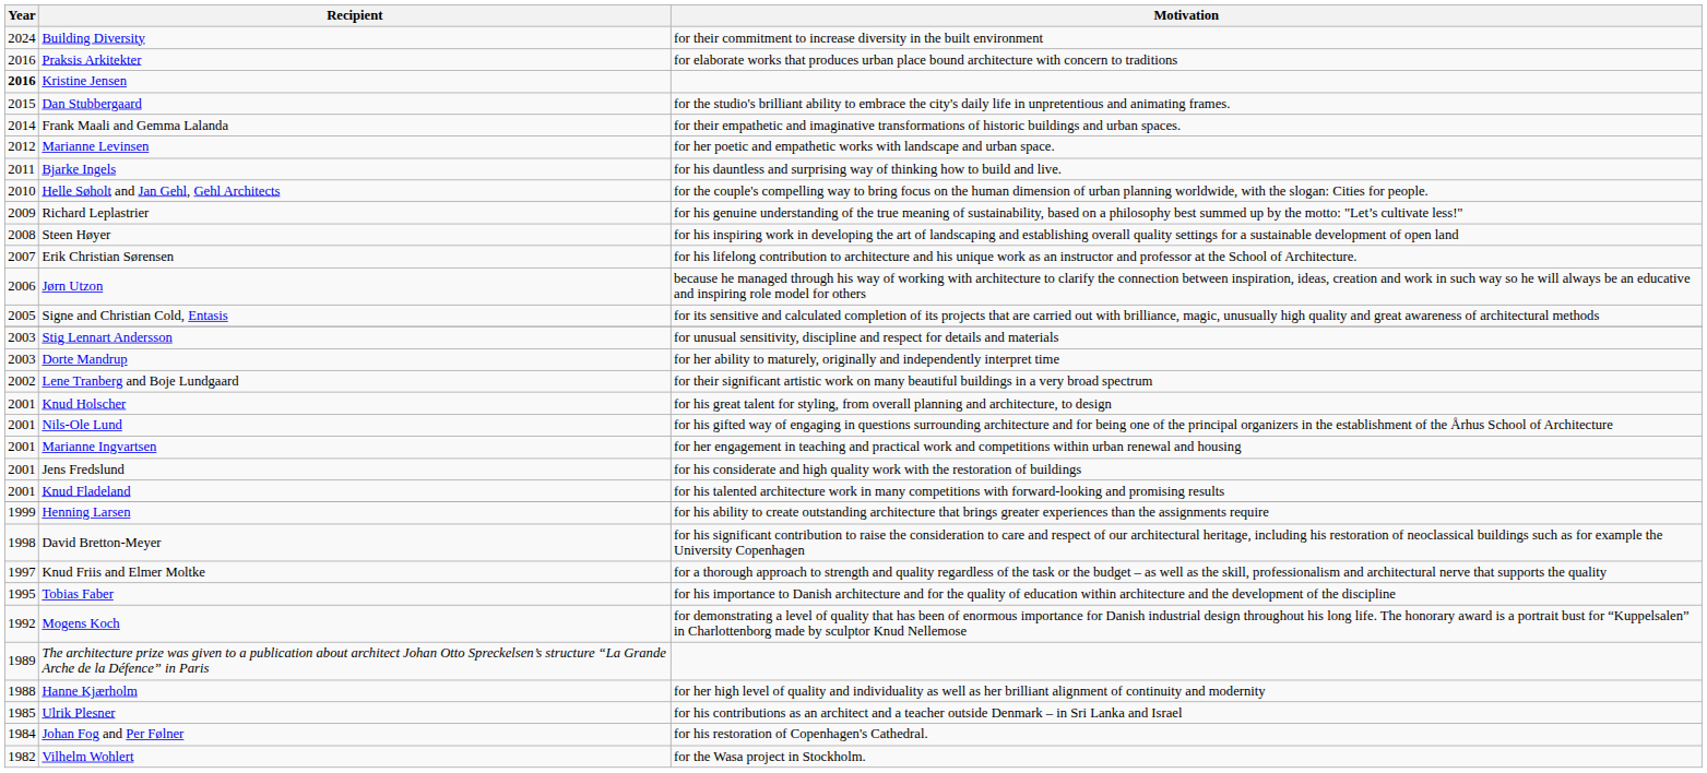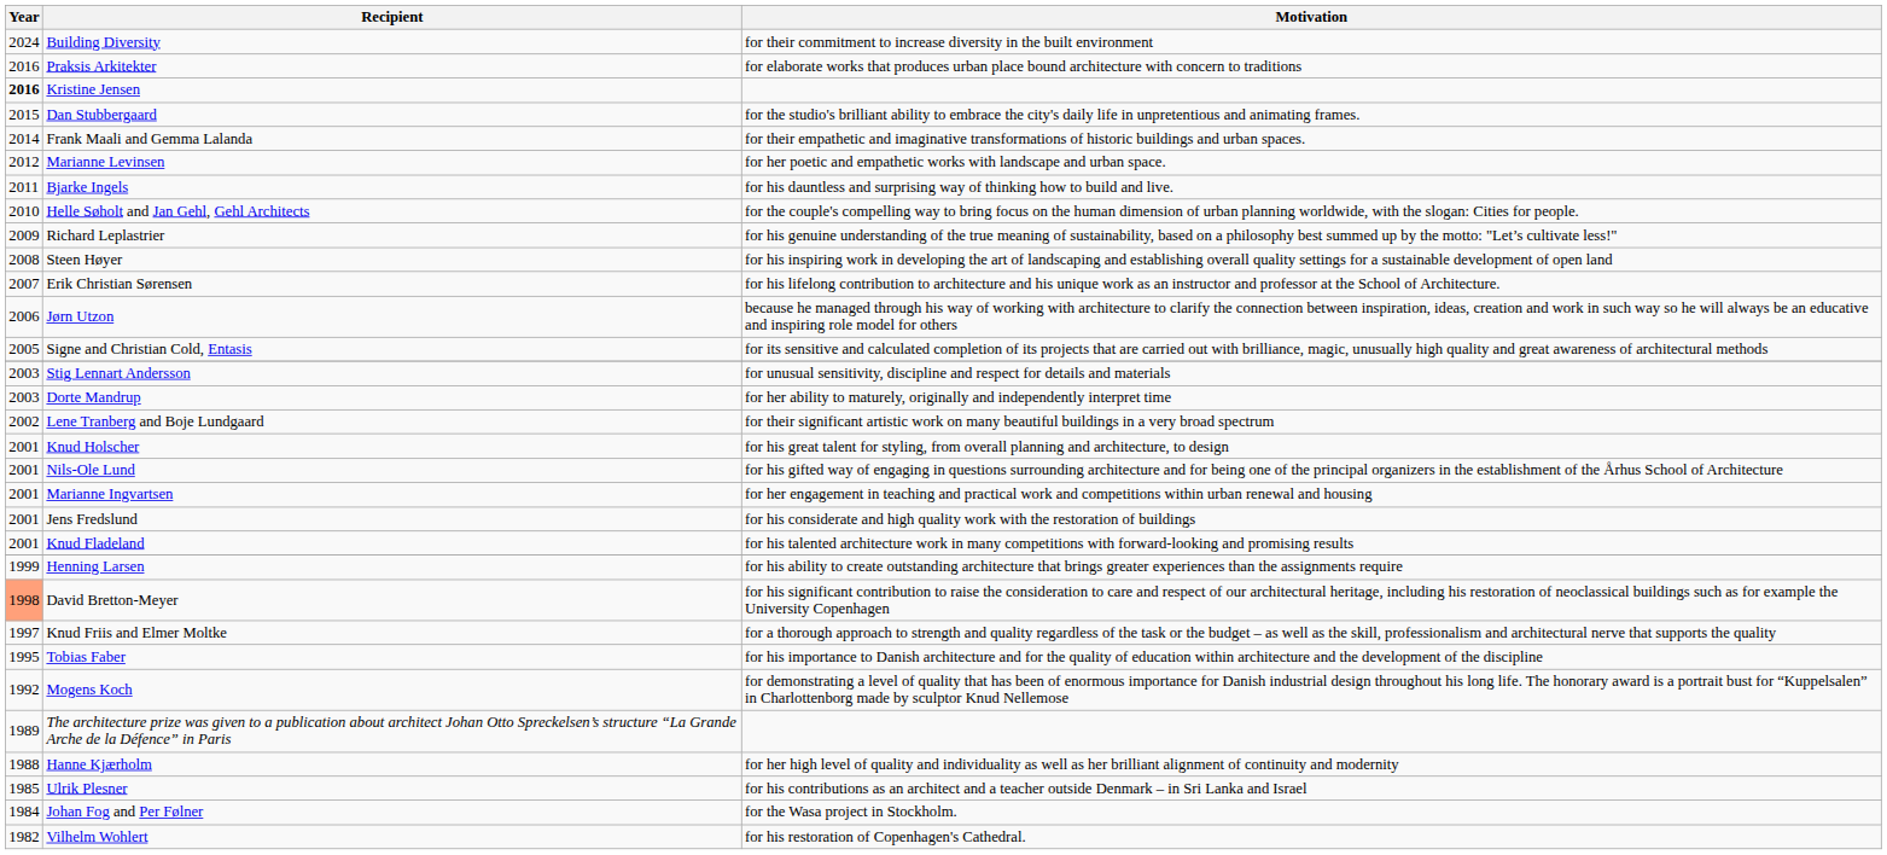 <table class="wikitable">
 <tr>
 <th>Year</th>
 <th>Recipient</th>
 <th>Motivation</th>
 </tr>
 <tr>
 <td>2024</td>
 <td><a href='#'>Building Diversity</a></td>
 <td>for their commitment to increase diversity in the built environment</td>
 </tr>
 <tr>
 <td>2016</td>
 <td><a href='#'>Praksis Arkitekter</a></td>
 <td>for elaborate works that produces urban place bound architecture with concern to traditions</td>
 </tr>
 <tr>
 <td><strong>2016</strong></td>
 <td><a href='#'>Kristine Jensen</a></td>
 <td></td>
 </tr>
 <tr>
 <td>2015</td>
 <td><a href='#'>Dan Stubbergaard</a></td>
 <td>for the studio's brilliant ability to embrace the city's daily life in unpretentious and animating frames.</td>
 </tr>
 <tr>
 <td>2014</td>
 <td>Frank Maali and Gemma Lalanda</td>
 <td>for their empathetic and imaginative transformations of historic buildings and urban spaces.</td>
 </tr>
 <tr>
 <td>2012</td>
 <td><a href='#'>Marianne Levinsen</a></td>
 <td>for her poetic and empathetic works with landscape and urban space.</td>
 </tr>
 <tr>
 <td>2011</td>
 <td><a href='#'>Bjarke Ingels</a></td>
 <td>for his dauntless and surprising way of thinking how to build and live.</td>
 </tr>
 <tr>
 <td>2010</td>
 <td><a href='#'>Helle Søholt</a> and <a href='#'>Jan Gehl</a>, <a href='#'>Gehl Architects</a></td>
 <td>for the couple's compelling way to bring focus on the human dimension of urban planning worldwide, with the slogan: Cities for people.</td>
 </tr>
 <tr>
 <td>2009</td>
 <td>Richard Leplastrier</td>
 <td>for his genuine understanding of the true meaning of sustainability, based on a philosophy best summed up by the motto: "Let’s cultivate less!"</td>
 </tr>
 <tr>
 <td>2008</td>
 <td>Steen Høyer</td>
 <td>for his inspiring work in developing the art of landscaping and establishing overall quality settings for a sustainable development of open land</td>
 </tr>
 <tr>
 <td>2007</td>
 <td>Erik Christian Sørensen</td>
 <td>for his lifelong contribution to architecture and his unique work as an instructor and professor at the School of Architecture.</td>
 </tr>
 <tr>
 <td>2006</td>
 <td><a href='#'>Jørn Utzon</a></td>
 <td>because he managed through his way of working with architecture to clarify the connection between inspiration, ideas, creation and work in such way so he will always be an educative and inspiring role model for others</td>
 </tr>
 <tr>
 <td>2005</td>
 <td>Signe and Christian Cold, <a href='#'>Entasis</a></td>
 <td>for its sensitive and calculated completion of its projects that are carried out with brilliance, magic, unusually high quality and great awareness of architectural methods</td>
 </tr>
 <tr>
 </tr>
 <tr 2004 || >
 </tr>
 <tr>
 <td>2003</td>
 <td><a href='#'>Stig Lennart Andersson</a></td>
 <td>for unusual sensitivity, discipline and respect for details and materials</td>
 </tr>
 <tr>
 <td>2003</td>
 <td><a href='#'>Dorte Mandrup</a></td>
 <td>for her ability to maturely, originally and independently interpret time</td>
 </tr>
 <tr>
 <td>2002</td>
 <td><a href='#'>Lene Tranberg</a> and Boje Lundgaard</td>
 <td>for their significant artistic work on many beautiful buildings in a very broad spectrum</td>
 </tr>
 <tr>
 <td>2001</td>
 <td><a href='#'>Knud Holscher</a></td>
 <td>for his great talent for styling, from overall planning and architecture, to design</td>
 </tr>
 <tr>
 <td>2001</td>
 <td><a href='#'>Nils-Ole Lund</a></td>
 <td>for his gifted way of engaging in questions surrounding architecture and for being one of the principal organizers in the establishment of the Århus School of Architecture</td>
 </tr>
 <tr>
 <td>2001</td>
 <td><a href='#'>Marianne Ingvartsen</a></td>
 <td>for her engagement in teaching and practical work and competitions within urban renewal and housing</td>
 </tr>
 <tr>
 <td>2001</td>
 <td>Jens Fredslund</td>
 <td>for his considerate and high quality work with the restoration of buildings</td>
 </tr>
 <tr>
 <td>2001</td>
 <td><a href='#'>Knud Fladeland</a></td>
 <td>for his talented architecture work in many competitions with forward-looking and promising results</td>
 </tr>
 <tr>
 </tr>
 <tr 2001 || >
 </tr>
 <tr>
 <td>1999</td>
 <td><a href='#'>Henning Larsen</a></td>
 <td>for his ability to create outstanding architecture that brings greater experiences than the assignments require</td>
 </tr>
 <tr>
-<td>1998</td>
+<td style="background: lightsalmon;">1998</td>
 <td>David Bretton-Meyer</td>
 <td>for his significant contribution to raise the consideration to care and respect of our architectural heritage, including his restoration of neoclassical buildings such as for example the University Copenhagen</td>
 </tr>
 <tr>
 <td>1997</td>
 <td>Knud Friis and Elmer Moltke</td>
 <td>for a thorough approach to strength and quality regardless of the task or the budget – as well as the skill, professionalism and architectural nerve that supports the quality</td>
 </tr>
 <tr>
 <td>1995</td>
 <td><a href='#'>Tobias Faber</a></td>
 <td>for his importance to Danish architecture and for the quality of education within architecture and the development of the discipline</td>
 </tr>
 <tr>
 <td>1992</td>
 <td><a href='#'>Mogens Koch</a></td>
 <td>for demonstrating a level of quality that has been of enormous importance for Danish industrial design throughout his long life. The honorary award is a portrait bust for “Kuppelsalen” in Charlottenborg made by sculptor Knud Nellemose</td>
 </tr>
 <tr>
 <td>1989</td>
 <td><em>The architecture prize was given to a publication about architect Johan Otto Spreckelsen’s structure “La Grande Arche de la Défence” in Paris</em></td>
 </tr>
 <tr>
 <td>1988</td>
 <td><a href='#'>Hanne Kjærholm</a></td>
 <td>for her high level of quality and individuality as well as her brilliant alignment of continuity and modernity</td>
 </tr>
 <tr>
 <td>1985</td>
 <td><a href='#'>Ulrik Plesner</a></td>
 <td>for his contributions as an architect and a teacher outside Denmark – in Sri Lanka and Israel</td>
 </tr>
 <tr>
 <td>1984</td>
 <td><a href='#'>Johan Fog</a> and <a href='#'>Per Følner</a></td>
-<td>for his restoration of Copenhagen's Cathedral.</td>
+<td>for the Wasa project in Stockholm.</td>
 </tr>
 <tr>
 <td>1982</td>
 <td><a href='#'>Vilhelm Wohlert</a></td>
-<td>for the Wasa project in Stockholm.</td>
+<td>for his restoration of Copenhagen's Cathedral.</td>
 </tr>
 </table>
